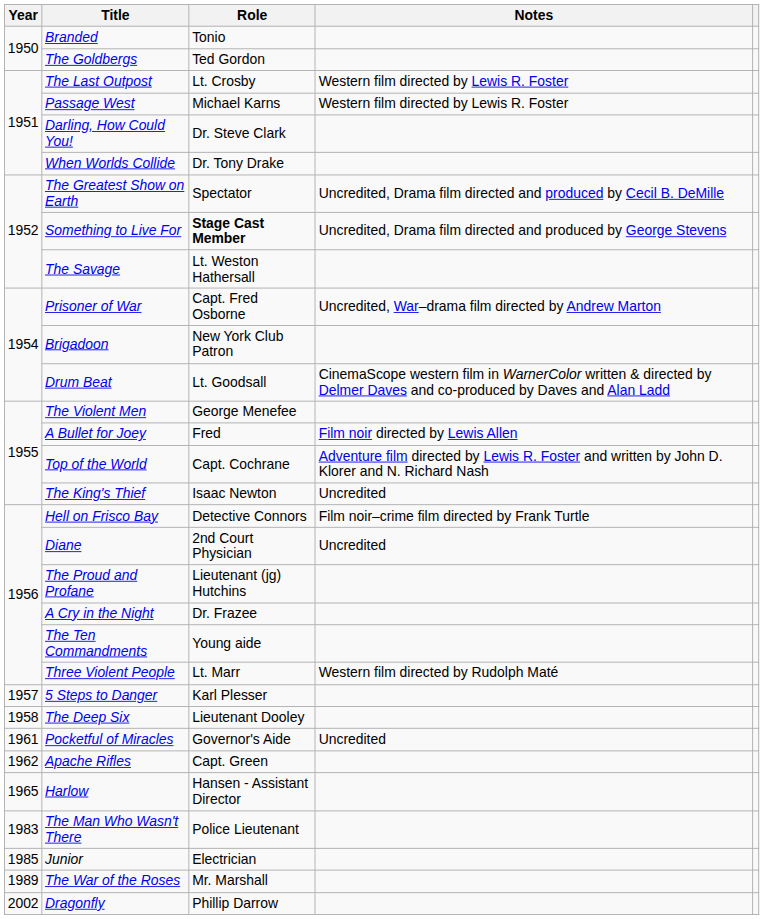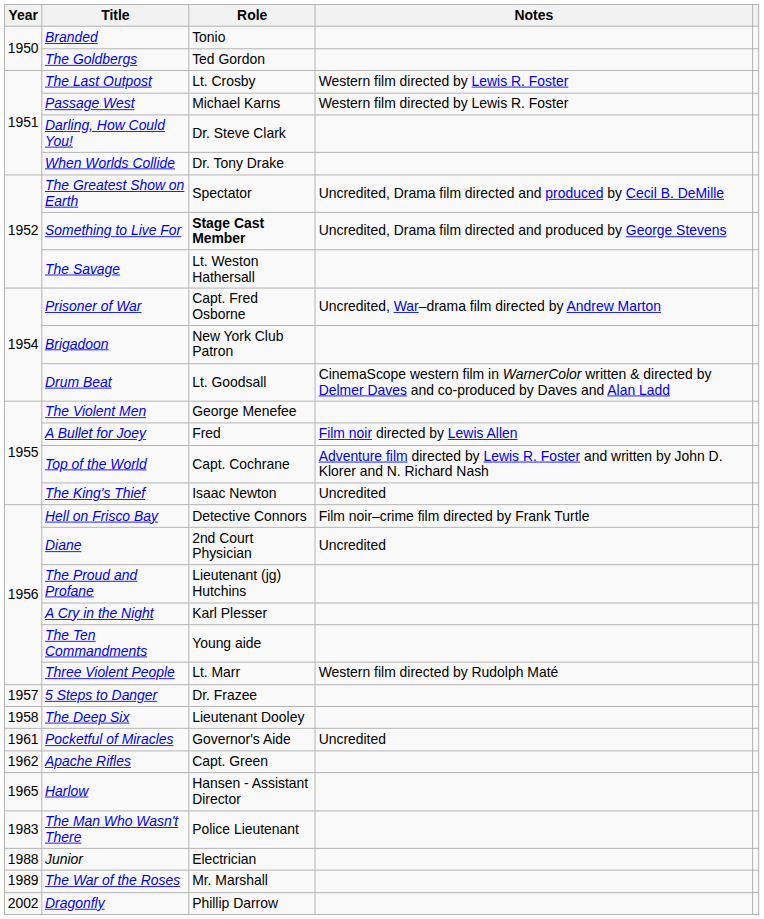 <table class="wikitable sortable">
 <tr>
 <th>Year</th>
 <th>Title</th>
 <th>Role</th>
 <th class="unsortable">Notes</th>
 <th class="unsortable"></th>
 </tr>
 <tr>
 <td rowspan="2">1950</td>
 <td><em><a href='#'>Branded</a></em></td>
 <td>Tonio</td>
 <td></td>
 <td></td>
 </tr>
 <tr>
 <td><em><a href='#'>The Goldbergs</a></em></td>
 <td>Ted Gordon</td>
 <td></td>
 <td></td>
 </tr>
 <tr>
 <td rowspan="4">1951</td>
 <td><em><a href='#'>The Last Outpost</a></em></td>
 <td>Lt. Crosby</td>
 <td>Western film directed by <a href='#'>Lewis R. Foster</a></td>
 <td></td>
 </tr>
 <tr>
 <td><em><a href='#'>Passage West</a></em></td>
 <td>Michael Karns</td>
 <td>Western film directed by Lewis R. Foster</td>
 <td></td>
 </tr>
 <tr>
 <td><em><a href='#'>Darling, How Could You!</a></em></td>
 <td>Dr. Steve Clark</td>
 <td></td>
 <td></td>
 </tr>
 <tr>
 <td><em><a href='#'>When Worlds Collide</a></em></td>
 <td>Dr. Tony Drake</td>
 <td></td>
 <td></td>
 </tr>
 <tr>
 <td rowspan="3">1952</td>
 <td><em><a href='#'>The Greatest Show on Earth</a></em></td>
 <td>Spectator</td>
 <td>Uncredited, Drama film directed and <a href='#'>produced</a> by <a href='#'>Cecil B. DeMille</a></td>
 <td></td>
 </tr>
 <tr>
 <td><em><a href='#'>Something to Live For</a></em></td>
 <td><strong>Stage Cast Member</strong></td>
 <td>Uncredited, Drama film directed and produced by <a href='#'>George Stevens</a></td>
 <td></td>
 </tr>
 <tr>
 <td><em><a href='#'>The Savage</a></em></td>
 <td>Lt. Weston Hathersall</td>
 <td></td>
 <td></td>
 </tr>
 <tr>
 <td rowspan="3">1954</td>
 <td><em><a href='#'>Prisoner of War</a></em></td>
 <td>Capt. Fred Osborne</td>
 <td>Uncredited, <a href='#'>War</a>–drama film directed by <a href='#'>Andrew Marton</a></td>
 <td></td>
 </tr>
 <tr>
 <td><em><a href='#'>Brigadoon</a></em></td>
 <td>New York Club Patron</td>
 <td></td>
 <td></td>
 </tr>
 <tr>
 <td><em><a href='#'>Drum Beat</a></em></td>
 <td>Lt. Goodsall</td>
 <td>CinemaScope western film in <em>WarnerColor</em> written & directed by <a href='#'>Delmer Daves</a> and co-produced by Daves and <a href='#'>Alan Ladd</a></td>
 <td></td>
 </tr>
 <tr>
 <td rowspan="4">1955</td>
 <td><em><a href='#'>The Violent Men</a></em></td>
 <td>George Menefee</td>
 <td></td>
 <td></td>
 </tr>
 <tr>
 <td><em><a href='#'>A Bullet for Joey</a></em></td>
 <td>Fred</td>
 <td><a href='#'>Film noir</a> directed by  <a href='#'>Lewis Allen</a></td>
 <td></td>
 </tr>
 <tr>
 <td><em><a href='#'>Top of the World</a></em></td>
 <td>Capt. Cochrane</td>
 <td><a href='#'>Adventure film</a> directed by <a href='#'>Lewis R. Foster</a> and written by John D. Klorer and N. Richard Nash</td>
 <td></td>
 </tr>
 <tr>
 <td><em><a href='#'>The King's Thief</a></em></td>
 <td>Isaac Newton</td>
 <td>Uncredited</td>
 <td></td>
 </tr>
 <tr>
 <td rowspan="6">1956</td>
 <td><em><a href='#'>Hell on Frisco Bay</a></em></td>
 <td>Detective Connors</td>
 <td>Film noir–crime film directed by Frank Turtle</td>
 <td></td>
 </tr>
 <tr>
 <td><em><a href='#'>Diane</a></em></td>
 <td>2nd Court Physician</td>
 <td>Uncredited</td>
 <td></td>
 </tr>
 <tr>
 <td><em><a href='#'>The Proud and Profane</a></em></td>
 <td>Lieutenant (jg) Hutchins</td>
 <td></td>
 <td></td>
 </tr>
 <tr>
 <td><em><a href='#'>A Cry in the Night</a></em></td>
-<td>Dr. Frazee</td>
+<td>Karl Plesser</td>
 <td></td>
 <td></td>
 </tr>
 <tr>
 <td><em><a href='#'>The Ten Commandments</a></em></td>
 <td>Young aide</td>
 <td></td>
 <td></td>
 </tr>
 <tr>
 <td><em><a href='#'>Three Violent People</a></em></td>
 <td>Lt. Marr</td>
 <td>Western film directed by Rudolph Maté</td>
 <td></td>
 </tr>
 <tr>
 <td>1957</td>
 <td><em><a href='#'>5 Steps to Danger</a></em></td>
-<td>Karl Plesser</td>
+<td>Dr. Frazee</td>
 <td></td>
 <td></td>
 </tr>
 <tr>
 <td>1958</td>
 <td><em><a href='#'>The Deep Six</a></em></td>
 <td>Lieutenant Dooley</td>
 <td></td>
 <td></td>
 </tr>
 <tr>
 <td>1961</td>
 <td><em><a href='#'>Pocketful of Miracles</a></em></td>
 <td>Governor's Aide</td>
 <td>Uncredited</td>
 <td></td>
 </tr>
 <tr>
 <td>1962</td>
 <td><em><a href='#'>Apache Rifles</a></em></td>
 <td>Capt. Green</td>
 <td></td>
 <td></td>
 </tr>
 <tr>
 <td>1965</td>
 <td><em><a href='#'>Harlow</a></em></td>
 <td>Hansen - Assistant Director</td>
 <td></td>
 <td></td>
 </tr>
 <tr>
 <td>1983</td>
 <td><em><a href='#'>The Man Who Wasn't There</a></em></td>
 <td>Police Lieutenant</td>
 <td></td>
 <td></td>
 </tr>
 <tr>
-<td>1985</td>
+<td>1988</td>
 <td><em>Junior</em></td>
 <td>Electrician</td>
 <td></td>
 <td></td>
 </tr>
 <tr>
 <td>1989</td>
 <td><em><a href='#'>The War of the Roses</a></em></td>
 <td>Mr. Marshall</td>
 <td></td>
 <td></td>
 </tr>
 <tr>
 <td>2002</td>
 <td><em><a href='#'>Dragonfly</a></em></td>
 <td>Phillip Darrow</td>
 <td></td>
 <td></td>
 </tr>
 </table>
